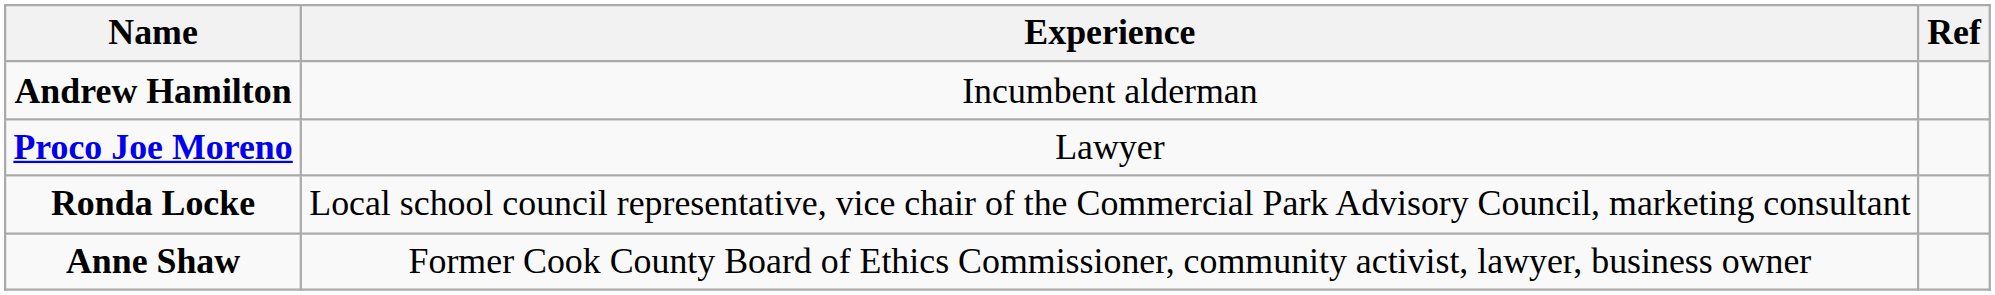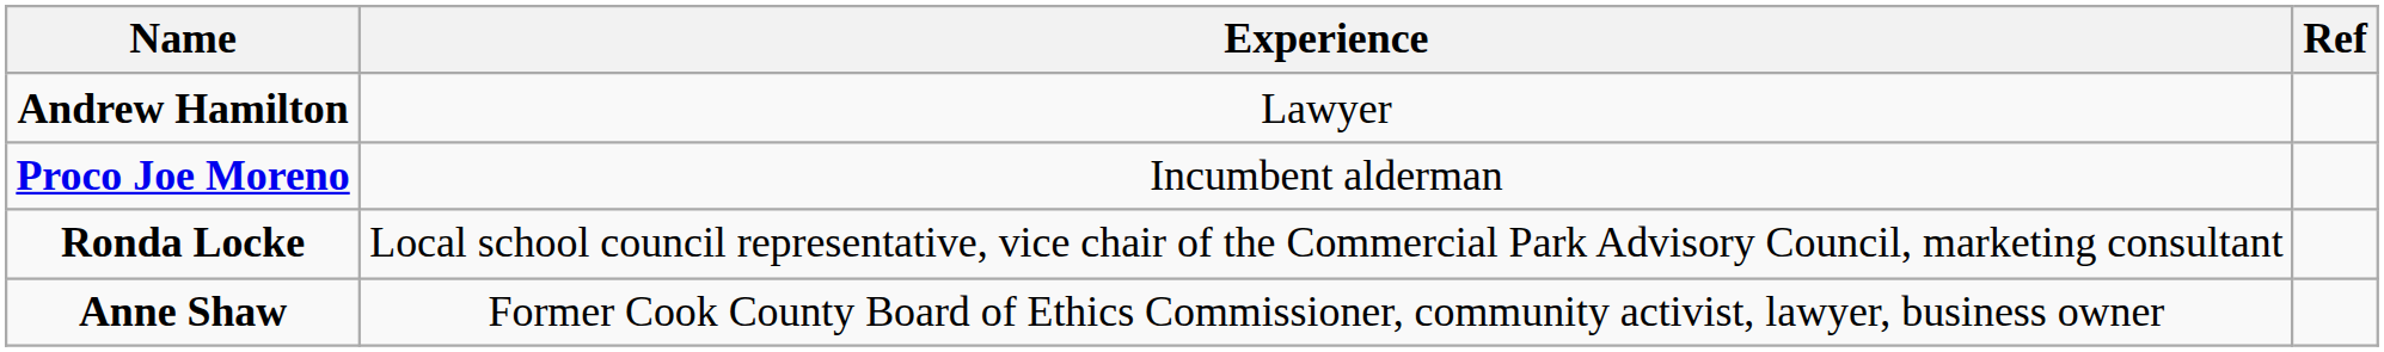 <table class="wikitable" style="text-align:center">
 <tr>
 <th>Name</th>
 <th>Experience</th>
 <th>Ref</th>
 </tr>
 <tr>
 <td><strong>Andrew Hamilton</strong></td>
-<td>Incumbent alderman</td>
+<td>Lawyer</td>
 <td></td>
 </tr>
 <tr>
 <td><strong><a href='#'>Proco Joe Moreno</a></strong></td>
-<td>Lawyer</td>
+<td>Incumbent alderman</td>
 <td></td>
 </tr>
 <tr>
 <td><strong>Ronda Locke</strong></td>
 <td>Local school council representative, vice chair of the Commercial Park Advisory Council, marketing consultant</td>
 <td></td>
 </tr>
 <tr>
 <td><strong>Anne Shaw</strong></td>
 <td>Former Cook County Board of Ethics Commissioner, community activist, lawyer, business owner</td>
 <td></td>
 </tr>
 </table>
